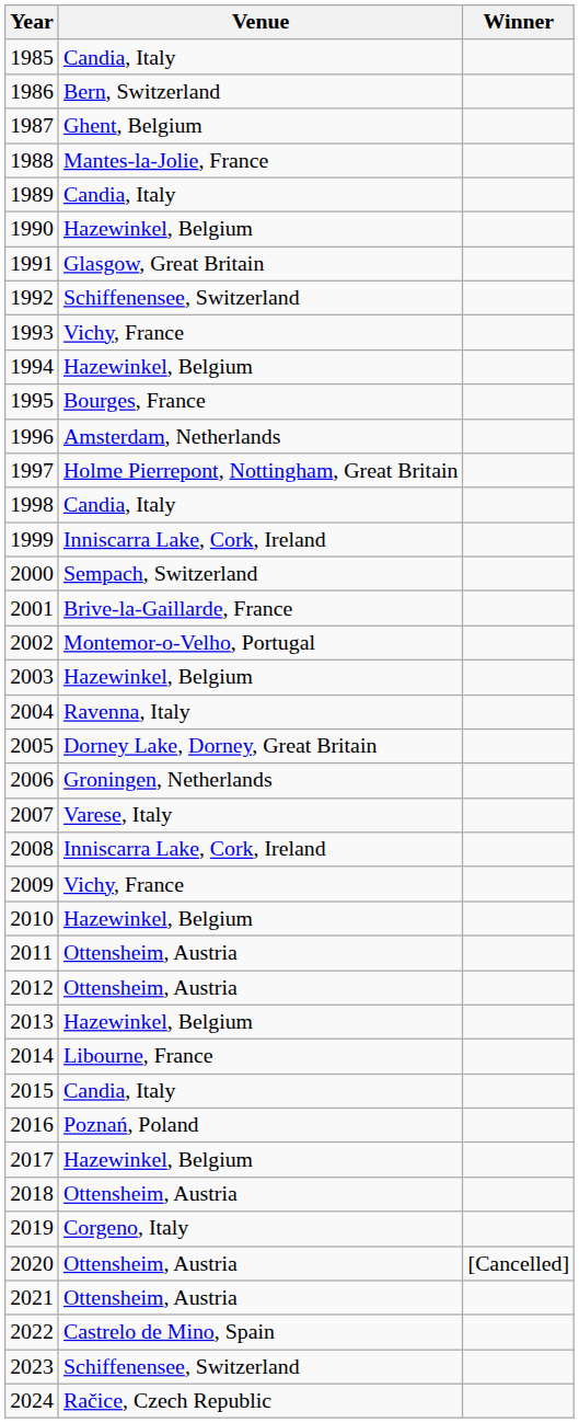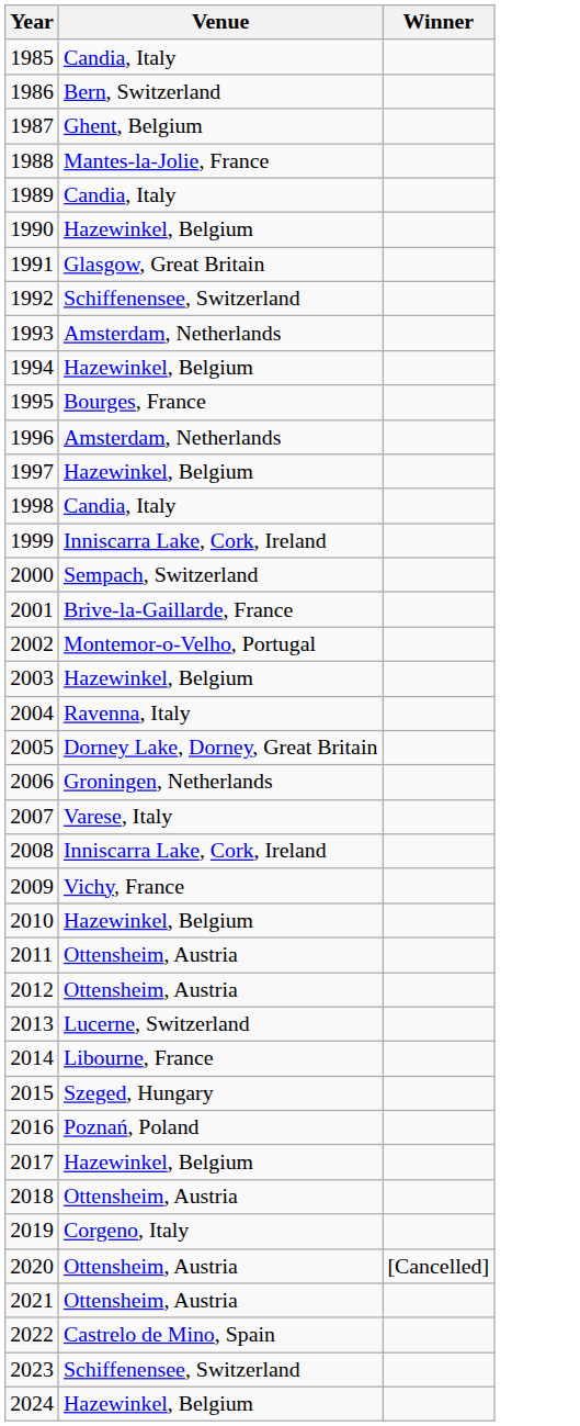 <table class="wikitable">
 <tr>
 <th>Year</th>
 <th>Venue</th>
 <th>Winner</th>
 </tr>
 <tr>
 <td>1985</td>
 <td><a href='#'>Candia</a>, Italy</td>
 <td></td>
 </tr>
 <tr>
 <td>1986</td>
 <td><a href='#'>Bern</a>, Switzerland</td>
 <td></td>
 </tr>
 <tr>
 <td>1987</td>
 <td><a href='#'>Ghent</a>, Belgium</td>
 <td></td>
 </tr>
 <tr>
 <td>1988</td>
 <td><a href='#'>Mantes-la-Jolie</a>, France</td>
 <td></td>
 </tr>
 <tr>
 <td>1989</td>
 <td><a href='#'>Candia</a>, Italy</td>
 <td></td>
 </tr>
 <tr>
 <td>1990</td>
 <td><a href='#'>Hazewinkel</a>, Belgium</td>
 <td></td>
 </tr>
 <tr>
 <td>1991</td>
 <td><a href='#'>Glasgow</a>, Great Britain</td>
 <td></td>
 </tr>
 <tr>
 <td>1992</td>
 <td><a href='#'>Schiffenensee</a>, Switzerland</td>
 <td></td>
 </tr>
 <tr>
 <td>1993</td>
-<td><a href='#'>Vichy</a>, France</td>
+<td><a href='#'>Amsterdam</a>, Netherlands</td>
 <td></td>
 </tr>
 <tr>
 <td>1994</td>
 <td><a href='#'>Hazewinkel</a>, Belgium</td>
 <td></td>
 </tr>
 <tr>
 <td>1995</td>
 <td><a href='#'>Bourges</a>, France</td>
 <td></td>
 </tr>
 <tr>
 <td>1996</td>
 <td><a href='#'>Amsterdam</a>, Netherlands</td>
 <td></td>
 </tr>
 <tr>
 <td>1997</td>
-<td><a href='#'>Holme Pierrepont</a>, <a href='#'>Nottingham</a>, Great Britain</td>
+<td><a href='#'>Hazewinkel</a>, Belgium</td>
 <td></td>
 </tr>
 <tr>
 <td>1998</td>
 <td><a href='#'>Candia</a>, Italy</td>
 <td></td>
 </tr>
 <tr>
 <td>1999</td>
 <td><a href='#'>Inniscarra Lake</a>, <a href='#'>Cork</a>, Ireland</td>
 <td></td>
 </tr>
 <tr>
 <td>2000</td>
 <td><a href='#'>Sempach</a>, Switzerland</td>
 <td></td>
 </tr>
 <tr>
 <td>2001</td>
 <td><a href='#'>Brive-la-Gaillarde</a>, France</td>
 <td></td>
 </tr>
 <tr>
 <td>2002</td>
 <td><a href='#'>Montemor-o-Velho</a>, Portugal</td>
 <td></td>
 </tr>
 <tr>
 <td>2003</td>
 <td><a href='#'>Hazewinkel</a>, Belgium</td>
 <td></td>
 </tr>
 <tr>
 <td>2004</td>
 <td><a href='#'>Ravenna</a>, Italy</td>
 <td></td>
 </tr>
 <tr>
 <td>2005</td>
 <td><a href='#'>Dorney Lake</a>, <a href='#'>Dorney</a>, Great Britain</td>
 <td></td>
 </tr>
 <tr>
 <td>2006</td>
 <td><a href='#'>Groningen</a>, Netherlands</td>
 <td></td>
 </tr>
 <tr>
 <td>2007</td>
 <td><a href='#'>Varese</a>, Italy</td>
 <td></td>
 </tr>
 <tr>
 <td>2008</td>
 <td><a href='#'>Inniscarra Lake</a>, <a href='#'>Cork</a>, Ireland</td>
 <td></td>
 </tr>
 <tr>
 <td>2009</td>
 <td><a href='#'>Vichy</a>, France</td>
 <td></td>
 </tr>
 <tr>
 <td>2010</td>
 <td><a href='#'>Hazewinkel</a>, Belgium</td>
 <td></td>
 </tr>
 <tr>
 <td>2011</td>
 <td><a href='#'>Ottensheim</a>, Austria</td>
 <td></td>
 </tr>
 <tr>
 <td>2012</td>
 <td><a href='#'>Ottensheim</a>, Austria</td>
 <td></td>
 </tr>
 <tr>
 <td>2013</td>
-<td><a href='#'>Hazewinkel</a>, Belgium</td>
+<td><a href='#'>Lucerne</a>, Switzerland</td>
 <td></td>
 </tr>
 <tr>
 <td>2014</td>
 <td><a href='#'>Libourne</a>, France</td>
 <td></td>
 </tr>
 <tr>
 <td>2015</td>
-<td><a href='#'>Candia</a>, Italy</td>
+<td><a href='#'>Szeged</a>, Hungary</td>
 <td></td>
 </tr>
 <tr>
 <td>2016</td>
 <td><a href='#'>Poznań</a>, Poland</td>
 <td></td>
 </tr>
 <tr>
 <td>2017</td>
 <td><a href='#'>Hazewinkel</a>, Belgium</td>
 <td></td>
 </tr>
 <tr>
 <td>2018</td>
 <td><a href='#'>Ottensheim</a>, Austria</td>
 <td></td>
 </tr>
 <tr>
 <td>2019</td>
 <td><a href='#'>Corgeno</a>, Italy</td>
 <td></td>
 </tr>
 <tr>
 <td>2020</td>
 <td><a href='#'>Ottensheim</a>, Austria</td>
 <td>[Cancelled]</td>
 </tr>
 <tr>
 <td>2021</td>
 <td><a href='#'>Ottensheim</a>, Austria</td>
 <td></td>
 </tr>
 <tr>
 <td>2022</td>
 <td><a href='#'>Castrelo de Mino</a>, Spain</td>
 <td></td>
 </tr>
 <tr>
 <td>2023</td>
 <td><a href='#'>Schiffenensee</a>, Switzerland</td>
 <td></td>
 </tr>
 <tr>
 <td>2024</td>
-<td><a href='#'>Račice</a>, Czech Republic</td>
+<td><a href='#'>Hazewinkel</a>, Belgium</td>
 <td></td>
 </tr>
 </table>
